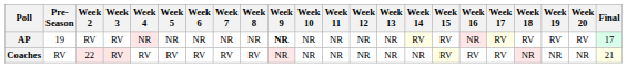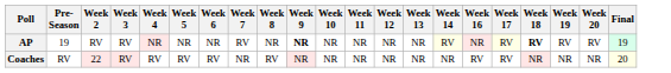 <table class="wikitable" style="white-space:nowrap;font-size:90%">
 <tr>
 <th>Poll</th>
 <th>Pre-<br>Season</th>
 <th>Week<br>2</th>
 <th>Week<br>3</th>
 <th>Week<br>4</th>
 <th>Week<br>5</th>
 <th>Week<br>6</th>
 <th>Week<br>7</th>
 <th>Week<br>8</th>
 <th>Week<br>9</th>
 <th>Week<br>10</th>
 <th>Week<br>11</th>
 <th>Week<br>12</th>
 <th>Week<br>13</th>
 <th>Week<br>14</th>
-<th>Week<br>15</th>
 <th>Week<br>16</th>
 <th>Week<br>17</th>
 <th>Week<br>18</th>
 <th>Week<br>19</th>
 <th>Week<br>20</th>
 <th>Final</th>
 </tr>
 <tr style="text-align:center;">
 <th>AP</th>
 <td style="background:#FFFFFF;">19</td>
 <td style="background:#FFFFFF;">RV</td>
 <td style="background:#FFFFFF;">RV</td>
 <td style="background:#FFE6E6;">NR</td>
 <td style="background:#FFFFFF;">NR</td>
 <td style="background:#FFFFFF;">NR</td>
-<td style="background:#FFFFFF;">NR</td>
+<td style="background:#FFFFFF;">RV</td>
 <td style="background:#FFFFFF;">NR</td>
 <td style="background:#FFFFFF;"><strong>NR</strong></td>
 <td style="background:#FFFFFF;">NR</td>
 <td style="background:#FFFFFF;">NR</td>
 <td style="background:#FFFFFF;">NR</td>
 <td style="background:#FFFFFF;">NR</td>
 <td style="background:#FFFFE6;">RV</td>
-<td style="background:#FFFFFF;">RV</td>
 <td style="background:#FFE6E6;">NR</td>
 <td style="background:#FFFFE6;">RV</td>
+<td style="background:#FFFFFF;"><strong>RV</strong></td>
 <td style="background:#FFFFFF;">RV</td>
 <td style="background:#FFFFFF;">RV</td>
-<td style="background:#FFFFFF;">RV</td>
-<td style="background:#D8FFEB;">17</td>
+<td style="background:#D8FFEB;">19</td>
 </tr>
 <tr style="text-align:center;">
 <th>Coaches</th>
 <td style="background:#FFFFFF;">RV</td>
 <td style="background:#FFE6E6;">22</td>
 <td style="background:#FFE6E6;">RV</td>
 <td style="background:#FFFFFF;">RV</td>
 <td style="background:#FFFFFF;">RV</td>
 <td style="background:#FFFFFF;">RV</td>
-<td style="background:#FFFFFF;">RV</td>
+<td style="background:#FFFFFF;">NR</td>
 <td style="background:#FFFFFF;">RV</td>
 <td style="background:#FFE6E6;">NR</td>
 <td style="background:#FFFFFF;">NR</td>
 <td style="background:#FFFFFF;">NR</td>
 <td style="background:#FFFFFF;">NR</td>
 <td style="background:#FFFFFF;">NR</td>
 <td style="background:#FFFFFF;">NR</td>
-<td style="background:#FFFFE6;">RV</td>
 <td style="background:#FFFFFF;">RV</td>
 <td style="background:#FFFFFF;">RV</td>
 <td style="background:#FFE6E6;">NR</td>
 <td style="background:#FFFFFF;">NR</td>
 <td style="background:#FFFFFF;">NR</td>
-<td style="background:#FFFFE6;">21</td>
+<td style="background:#FFFFE6;">20</td>
 </tr>
 </table>
